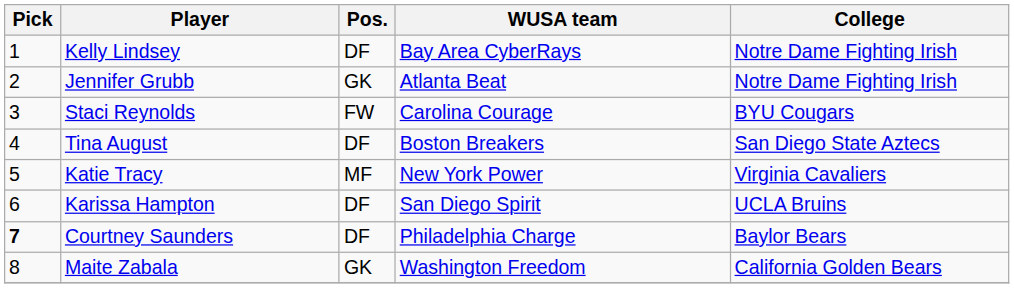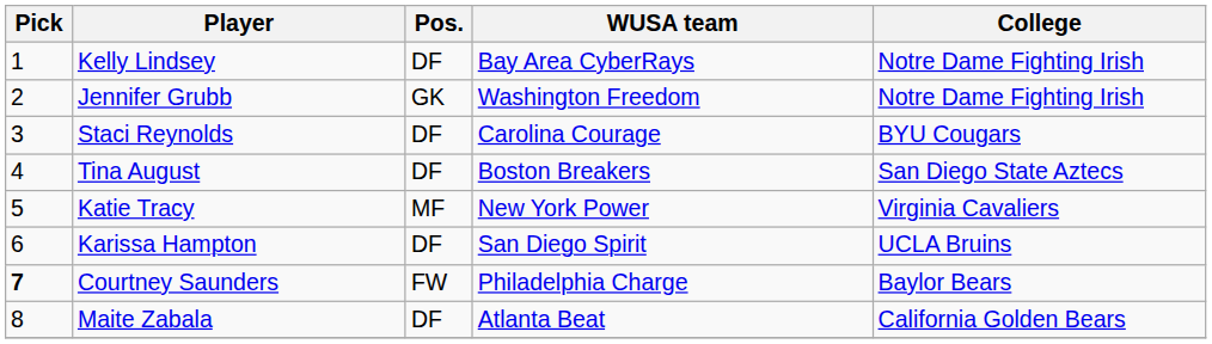 <table class="wikitable">
 <tr>
 <th width="5%">Pick</th>
 <th width="25%">Player</th>
 <th width="5%">Pos.</th>
 <th width="30%">WUSA team</th>
 <th width="25%">College</th>
 </tr>
 <tr>
 <td>1</td>
 <td><a href='#'>Kelly Lindsey</a></td>
 <td>DF</td>
 <td><a href='#'>Bay Area CyberRays</a></td>
 <td><a href='#'>Notre Dame Fighting Irish</a></td>
 </tr>
 <tr>
 <td>2</td>
 <td><a href='#'>Jennifer Grubb</a></td>
 <td>GK</td>
-<td><a href='#'>Atlanta Beat</a></td>
+<td><a href='#'>Washington Freedom</a></td>
 <td><a href='#'>Notre Dame Fighting Irish</a></td>
 </tr>
 <tr>
 <td>3</td>
 <td><a href='#'>Staci Reynolds</a></td>
-<td>FW</td>
+<td>DF</td>
 <td><a href='#'>Carolina Courage</a></td>
 <td><a href='#'>BYU Cougars</a></td>
 </tr>
 <tr>
 <td>4</td>
 <td><a href='#'>Tina August</a></td>
 <td>DF</td>
 <td><a href='#'>Boston Breakers</a></td>
 <td><a href='#'>San Diego State Aztecs</a></td>
 </tr>
 <tr>
 <td>5</td>
 <td><a href='#'>Katie Tracy</a></td>
 <td>MF</td>
 <td><a href='#'>New York Power</a></td>
 <td><a href='#'>Virginia Cavaliers</a></td>
 </tr>
 <tr>
 <td>6</td>
 <td><a href='#'>Karissa Hampton</a></td>
 <td>DF</td>
 <td><a href='#'>San Diego Spirit</a></td>
 <td><a href='#'>UCLA Bruins</a></td>
 </tr>
 <tr>
 <td><strong>7</strong></td>
 <td><a href='#'>Courtney Saunders</a></td>
-<td>DF</td>
+<td>FW</td>
 <td><a href='#'>Philadelphia Charge</a></td>
 <td><a href='#'>Baylor Bears</a></td>
 </tr>
 <tr>
 <td>8</td>
 <td><a href='#'>Maite Zabala</a></td>
-<td>GK</td>
-<td><a href='#'>Washington Freedom</a></td>
+<td>DF</td>
+<td><a href='#'>Atlanta Beat</a></td>
 <td><a href='#'>California Golden Bears</a></td>
 </tr>
 <tr>
 </tr>
 </table>
